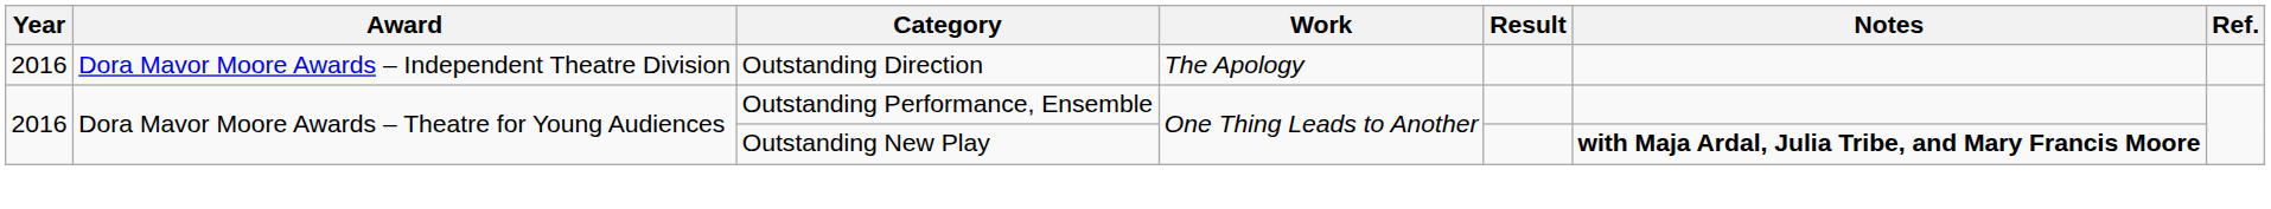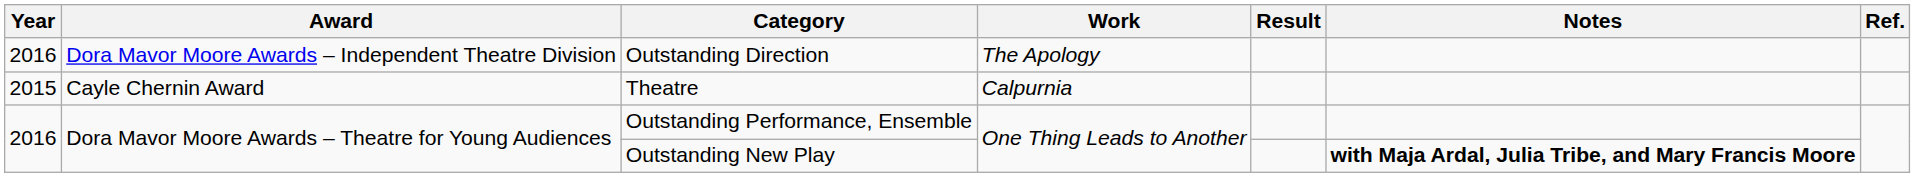 <table class="wikitable">
 <tr>
 <th>Year</th>
 <th>Award</th>
 <th>Category</th>
 <th>Work</th>
 <th>Result</th>
 <th>Notes</th>
 <th>Ref.</th>
 </tr>
 <tr>
 <td>2016</td>
 <td><a href='#'>Dora Mavor Moore Awards</a> – Independent Theatre Division</td>
 <td>Outstanding Direction</td>
 <td><em>The Apology</em></td>
 <td></td>
 <td></td>
 <td></td>
 </tr>
 <tr>
+<td>2015</td>
+<td>Cayle Chernin Award</td>
+<td>Theatre</td>
+<td><em>Calpurnia</em></td>
+<td></td>
+<td></td>
+<td></td>
+</tr>
+<tr>
 <td rowspan="2">2016</td>
 <td rowspan="2">Dora Mavor Moore Awards – Theatre for Young Audiences</td>
 <td>Outstanding Performance, Ensemble</td>
 <td rowspan="2"><em>One Thing Leads to Another</em></td>
 <td></td>
 <td></td>
 <td rowspan="2"></td>
 </tr>
 <tr>
 <td>Outstanding New Play</td>
 <td></td>
 <td><strong>with Maja Ardal, Julia Tribe, and Mary Francis Moore</strong></td>
 </tr>
 </table>
